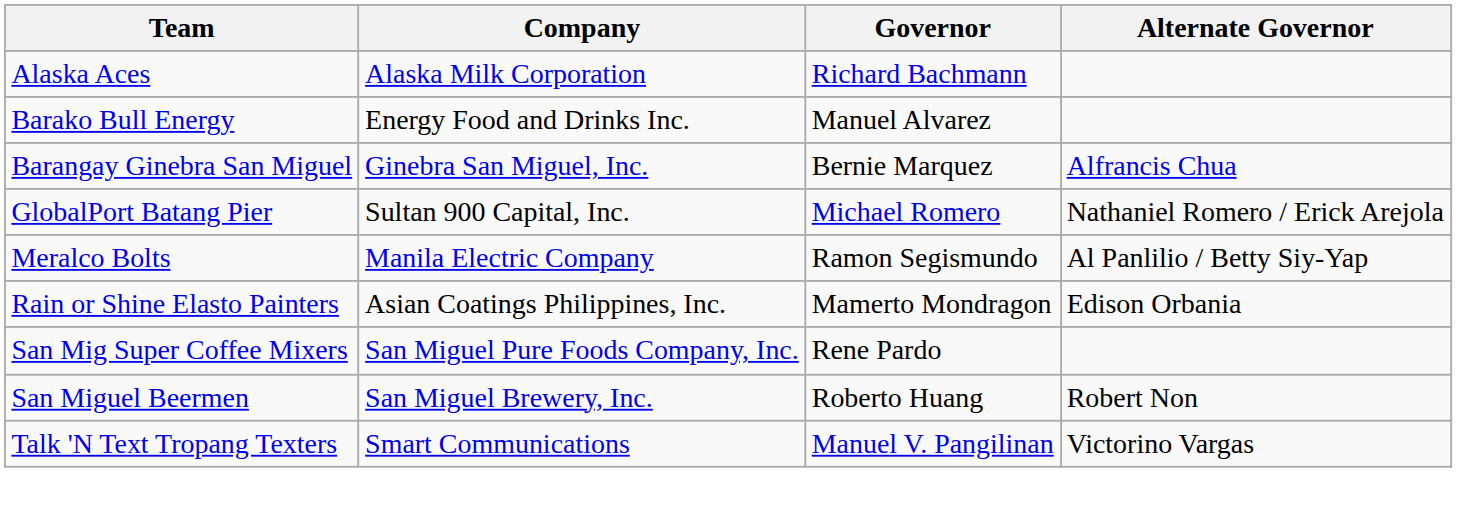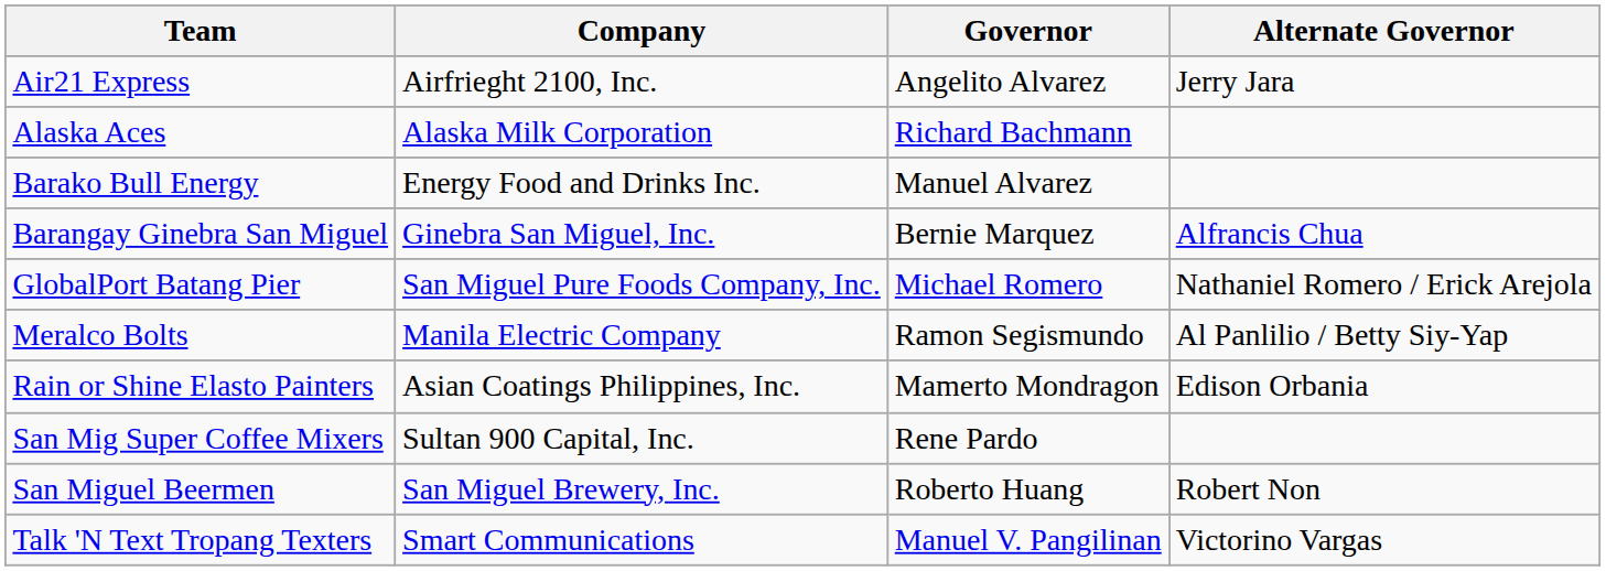 <table class="wikitable sortable" style="font-size:95%">
 <tr>
 <th>Team</th>
 <th>Company</th>
 <th>Governor</th>
 <th>Alternate Governor</th>
+</tr>
+<tr>
+<td><a href='#'>Air21 Express</a></td>
+<td>Airfrieght 2100, Inc.</td>
+<td>Angelito Alvarez</td>
+<td>Jerry Jara</td>
 </tr>
 <tr>
 <td><a href='#'>Alaska Aces</a></td>
 <td><a href='#'>Alaska Milk Corporation</a></td>
 <td><a href='#'>Richard Bachmann</a></td>
 <td></td>
 </tr>
 <tr>
 <td><a href='#'>Barako Bull Energy</a></td>
 <td>Energy Food and Drinks Inc.</td>
 <td>Manuel Alvarez</td>
 <td></td>
 </tr>
 <tr>
 <td><a href='#'>Barangay Ginebra San Miguel</a></td>
 <td><a href='#'>Ginebra San Miguel, Inc.</a></td>
 <td>Bernie Marquez</td>
 <td><a href='#'>Alfrancis Chua</a></td>
 </tr>
 <tr>
 <td><a href='#'>GlobalPort Batang Pier</a></td>
-<td>Sultan 900 Capital, Inc.</td>
+<td><a href='#'>San Miguel Pure Foods Company, Inc.</a></td>
 <td><a href='#'>Michael Romero</a></td>
 <td>Nathaniel Romero / Erick Arejola</td>
 </tr>
 <tr>
 <td><a href='#'>Meralco Bolts</a></td>
 <td><a href='#'>Manila Electric Company</a></td>
 <td>Ramon Segismundo</td>
 <td>Al Panlilio / Betty Siy-Yap</td>
 </tr>
 <tr>
 <td><a href='#'>Rain or Shine Elasto Painters</a></td>
 <td>Asian Coatings Philippines, Inc.</td>
 <td>Mamerto Mondragon</td>
 <td>Edison Orbania</td>
 </tr>
 <tr>
 <td><a href='#'>San Mig Super Coffee Mixers</a></td>
-<td><a href='#'>San Miguel Pure Foods Company, Inc.</a></td>
+<td>Sultan 900 Capital, Inc.</td>
 <td>Rene Pardo</td>
 <td></td>
 </tr>
 <tr>
 <td><a href='#'>San Miguel Beermen</a></td>
 <td><a href='#'>San Miguel Brewery, Inc.</a></td>
 <td>Roberto Huang</td>
 <td>Robert Non</td>
 </tr>
 <tr>
 <td><a href='#'>Talk 'N Text Tropang Texters</a></td>
 <td><a href='#'>Smart Communications</a></td>
 <td><a href='#'>Manuel V. Pangilinan</a></td>
 <td>Victorino Vargas</td>
 </tr>
 </table>
